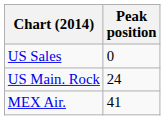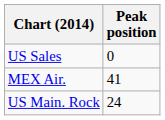 <table class="wikitable sortable plainrowheaders">
 <tr>
 <th scope="col">Chart (2014)</th>
 <th scope="col">Peak<br>position</th>
 </tr>
 <tr>
 <td><a href='#'>US Sales</a></td>
 <td>0</td>
 </tr>
 <tr>
+<td><a href='#'>MEX Air.</a></td>
+<td>41</td>
+</tr>
+<tr>
 <td><a href='#'>US Main. Rock</a></td>
 <td>24</td>
 </tr>
-<tr>
-<td><a href='#'>MEX Air.</a></td>
-<td>41</td>
-</tr>
 </table>
